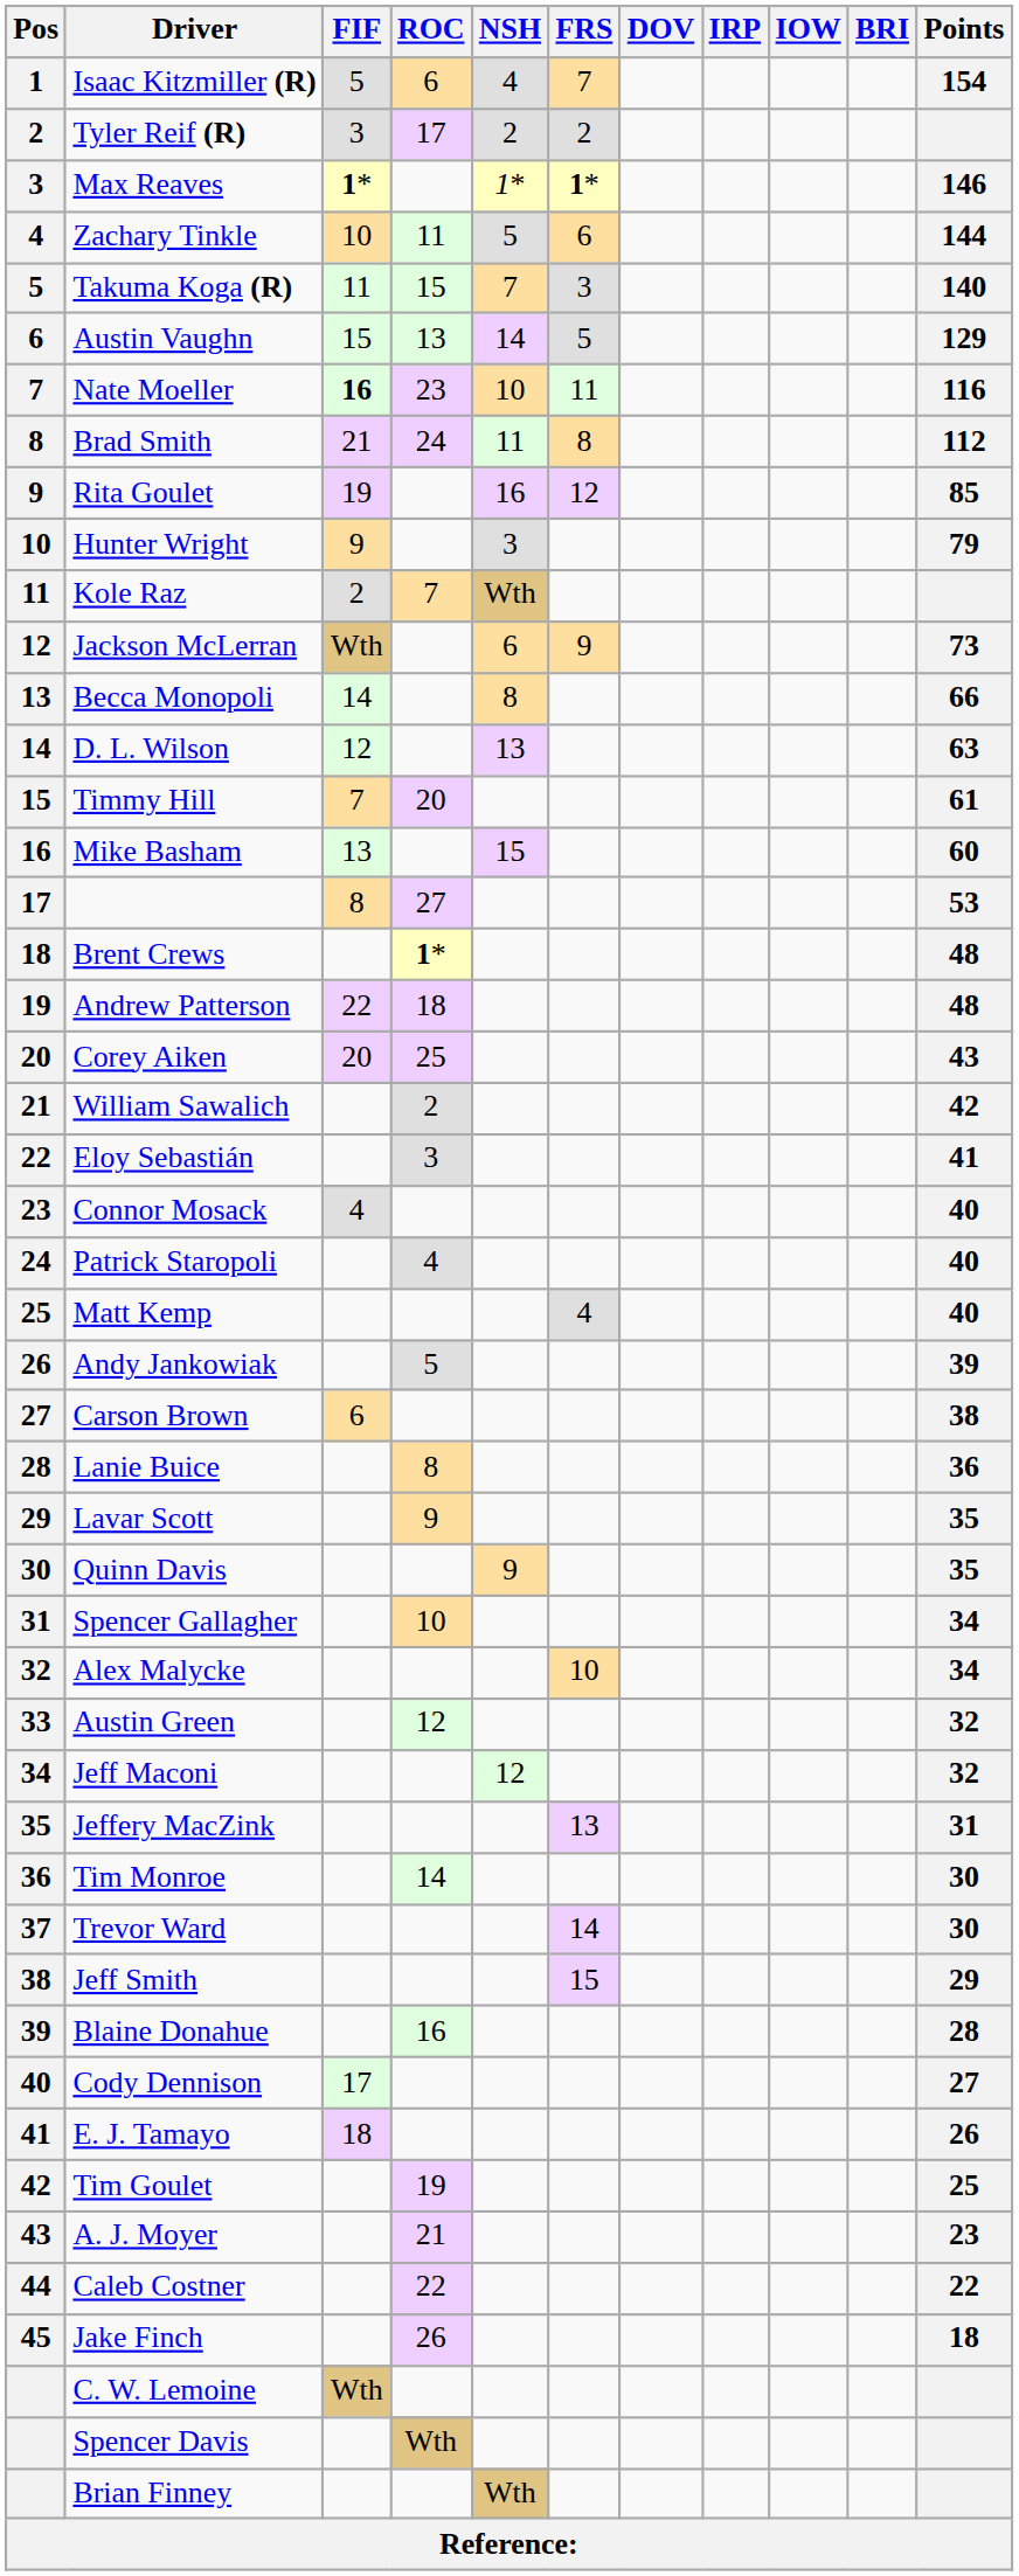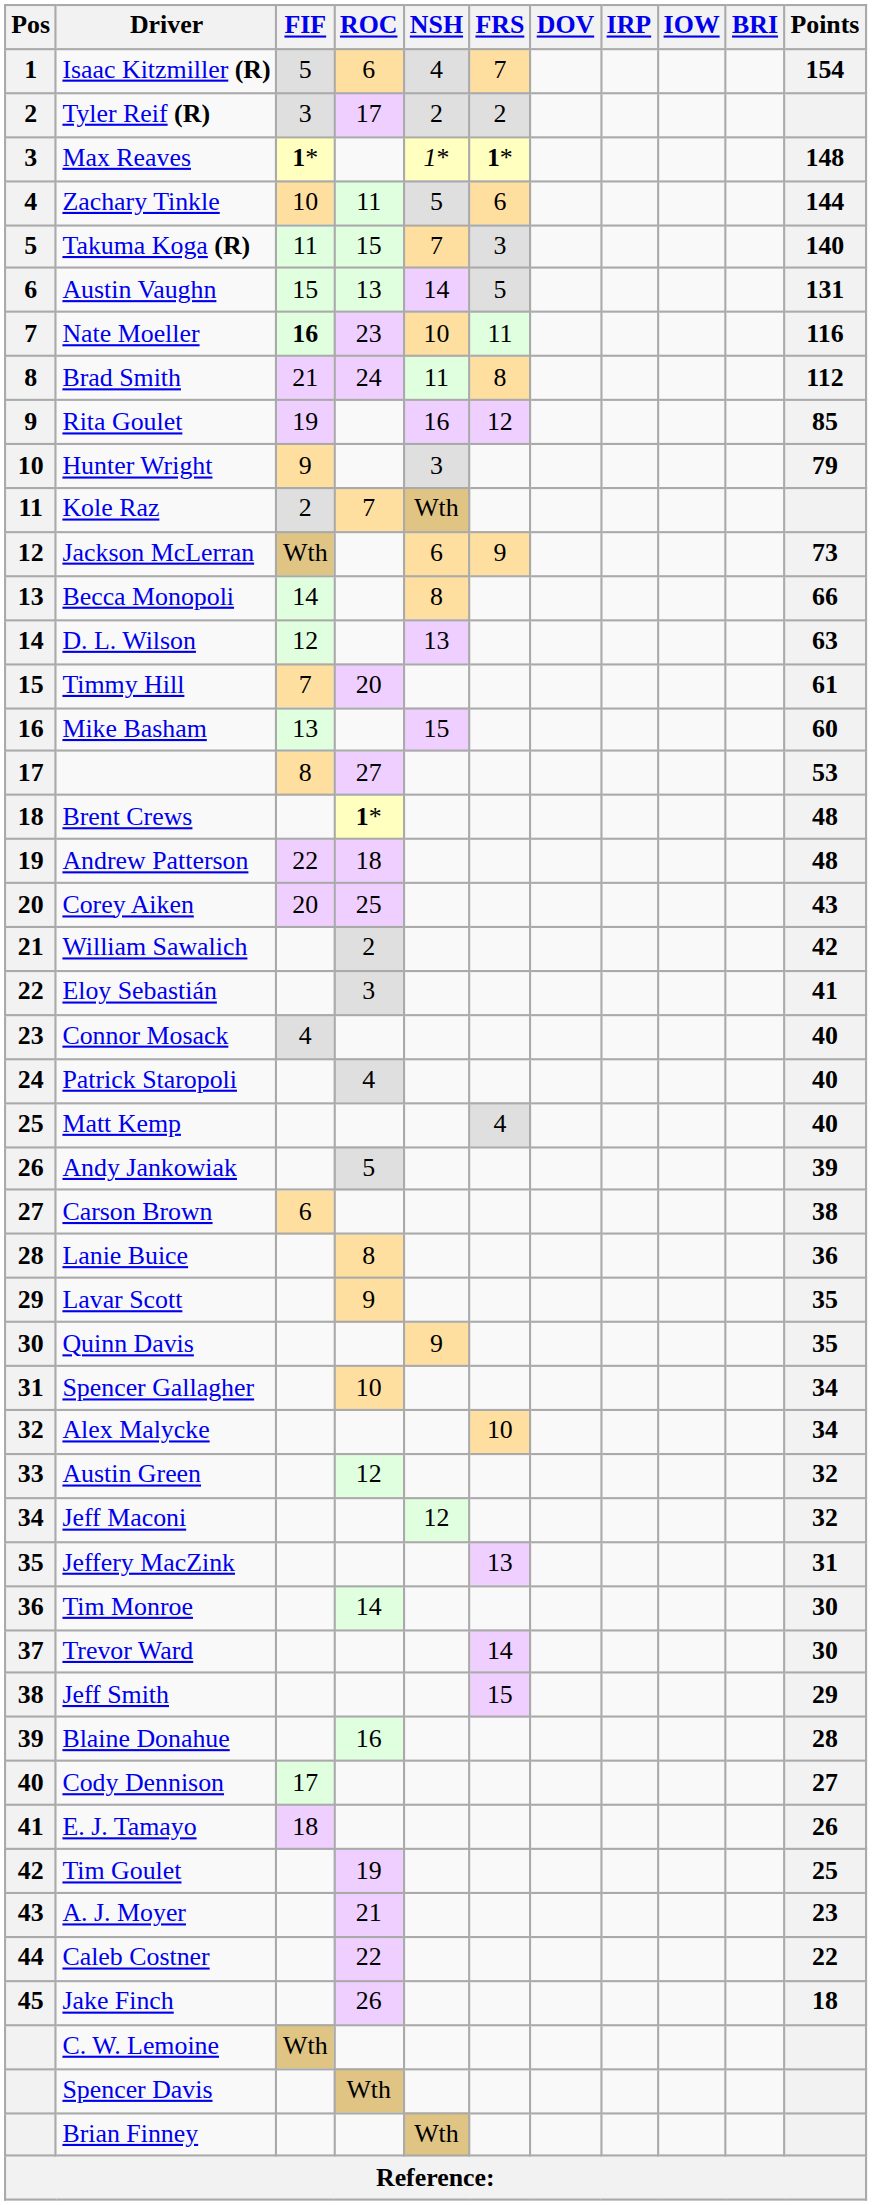 <table class="wikitable" style="font-size:77%; text-align:center;">
 <tr>
 <th valign="middle">Pos</th>
 <th valign="middle">Driver</th>
 <th><a href='#'>FIF</a></th>
 <th><a href='#'>ROC</a></th>
 <th><a href='#'>NSH</a></th>
 <th><a href='#'>FRS</a></th>
 <th><a href='#'>DOV</a></th>
 <th><a href='#'>IRP</a></th>
 <th><a href='#'>IOW</a></th>
 <th><a href='#'>BRI</a></th>
 <th valign="middle">Points</th>
 </tr>
 <tr>
 <th>1</th>
 <td align="left"><a href='#'>Isaac Kitzmiller</a> <strong>(R)</strong></td>
 <td style="background:#DFDFDF;">5</td>
 <td style="background:#FFDF9F;">6</td>
 <td style="background:#DFDFDF;">4</td>
 <td style="background:#FFDF9F;">7</td>
 <td></td>
 <td></td>
 <td></td>
 <td></td>
 <th>154</th>
 </tr>
 <tr>
 <th>2</th>
 <td align="left"><a href='#'>Tyler Reif</a> <strong>(R)</strong></td>
 <td style="background:#DFDFDF;">3</td>
 <td style="background:#EFCFFF;">17</td>
 <td style="background:#DFDFDF;">2</td>
 <td style="background:#DFDFDF;">2</td>
 <td></td>
 <td></td>
 <td></td>
 <td></td>
 <th></th>
 </tr>
 <tr>
 <th>3</th>
 <td align="left"><a href='#'>Max Reaves</a></td>
 <td style="background:#FFFFBF;"><strong>1</strong>*</td>
 <td></td>
 <td style="background:#FFFFBF;"><em>1</em>*</td>
 <td style="background:#FFFFBF;"><strong>1</strong>*</td>
 <td></td>
 <td></td>
 <td></td>
 <td></td>
-<th>146</th>
+<th>148</th>
 </tr>
 <tr>
 <th>4</th>
 <td align="left"><a href='#'>Zachary Tinkle</a></td>
 <td style="background:#FFDF9F;">10</td>
 <td style="background:#DFFFDF;">11</td>
 <td style="background:#DFDFDF;">5</td>
 <td style="background:#FFDF9F;">6</td>
 <td></td>
 <td></td>
 <td></td>
 <td></td>
 <th>144</th>
 </tr>
 <tr>
 <th>5</th>
 <td align="left"><a href='#'>Takuma Koga</a> <strong>(R)</strong></td>
 <td style="background:#DFFFDF;">11</td>
 <td style="background:#DFFFDF;">15</td>
 <td style="background:#FFDF9F;">7</td>
 <td style="background:#DFDFDF;">3</td>
 <td></td>
 <td></td>
 <td></td>
 <td></td>
 <th>140</th>
 </tr>
 <tr>
 <th>6</th>
 <td align="left"><a href='#'>Austin Vaughn</a></td>
 <td style="background:#DFFFDF;">15</td>
 <td style="background:#DFFFDF;">13</td>
 <td style="background:#EFCFFF;">14</td>
 <td style="background:#DFDFDF;">5</td>
 <td></td>
 <td></td>
 <td></td>
 <td></td>
-<th>129</th>
+<th>131</th>
 </tr>
 <tr>
 <th>7</th>
 <td align="left"><a href='#'>Nate Moeller</a></td>
 <td style="background:#DFFFDF;"><strong>16</strong></td>
 <td style="background:#EFCFFF;">23</td>
 <td style="background:#FFDF9F;">10</td>
 <td style="background:#DFFFDF;">11</td>
 <td></td>
 <td></td>
 <td></td>
 <td></td>
 <th>116</th>
 </tr>
 <tr>
 <th>8</th>
 <td align="left"><a href='#'>Brad Smith</a></td>
 <td style="background:#EFCFFF;">21</td>
 <td style="background:#EFCFFF;">24</td>
 <td style="background:#DFFFDF;">11</td>
 <td style="background:#FFDF9F;">8</td>
 <td></td>
 <td></td>
 <td></td>
 <td></td>
 <th>112</th>
 </tr>
 <tr>
 <th>9</th>
 <td align="left"><a href='#'>Rita Goulet</a></td>
 <td style="background:#EFCFFF;">19</td>
 <td></td>
 <td style="background:#EFCFFF;">16</td>
 <td style="background:#EFCFFF;">12</td>
 <td></td>
 <td></td>
 <td></td>
 <td></td>
 <th>85</th>
 </tr>
 <tr>
 <th>10</th>
 <td align="left"><a href='#'>Hunter Wright</a></td>
 <td style="background:#FFDF9F;">9</td>
 <td></td>
 <td style="background:#DFDFDF;">3</td>
 <td></td>
 <td></td>
 <td></td>
 <td></td>
 <td></td>
 <th>79</th>
 </tr>
 <tr>
 <th>11</th>
 <td align="left"><a href='#'>Kole Raz</a></td>
 <td style="background:#DFDFDF;">2</td>
 <td style="background:#FFDF9F;">7</td>
 <td style="background:#DFC484;">Wth</td>
 <td></td>
 <td></td>
 <td></td>
 <td></td>
 <td></td>
 <th></th>
 </tr>
 <tr>
 <th>12</th>
 <td align="left"><a href='#'>Jackson McLerran</a></td>
 <td style="background:#DFC484;">Wth</td>
 <td></td>
 <td style="background:#FFDF9F;">6</td>
 <td style="background:#FFDF9F;">9</td>
 <td></td>
 <td></td>
 <td></td>
 <td></td>
 <th>73</th>
 </tr>
 <tr>
 <th>13</th>
 <td align="left"><a href='#'>Becca Monopoli</a></td>
 <td style="background:#DFFFDF;">14</td>
 <td></td>
 <td style="background:#FFDF9F;">8</td>
 <td></td>
 <td></td>
 <td></td>
 <td></td>
 <td></td>
 <th>66</th>
 </tr>
 <tr>
 <th>14</th>
 <td align="left"><a href='#'>D. L. Wilson</a></td>
 <td style="background:#DFFFDF;">12</td>
 <td></td>
 <td style="background:#EFCFFF;">13</td>
 <td></td>
 <td></td>
 <td></td>
 <td></td>
 <td></td>
 <th>63</th>
 </tr>
 <tr>
 <th>15</th>
 <td align="left"><a href='#'>Timmy Hill</a></td>
 <td style="background:#FFDF9F;">7</td>
 <td style="background:#EFCFFF;">20</td>
 <td></td>
 <td></td>
 <td></td>
 <td></td>
 <td></td>
 <td></td>
 <th>61</th>
 </tr>
 <tr>
 <th>16</th>
 <td align="left"><a href='#'>Mike Basham</a></td>
 <td style="background:#DFFFDF;">13</td>
 <td></td>
 <td style="background:#EFCFFF;">15</td>
 <td></td>
 <td></td>
 <td></td>
 <td></td>
 <td></td>
 <th>60</th>
 </tr>
 <tr>
 <th>17</th>
 <td align="left"></td>
 <td style="background:#FFDF9F;">8</td>
 <td style="background:#EFCFFF;">27</td>
 <td></td>
 <td></td>
 <td></td>
 <td></td>
 <td></td>
 <td></td>
 <th>53</th>
 </tr>
 <tr>
 <th>18</th>
 <td align="left"><a href='#'>Brent Crews</a></td>
 <td></td>
 <td style="background:#FFFFBF;"><strong>1</strong>*</td>
 <td></td>
 <td></td>
 <td></td>
 <td></td>
 <td></td>
 <td></td>
 <th>48</th>
 </tr>
 <tr>
 <th>19</th>
 <td align="left"><a href='#'>Andrew Patterson</a></td>
 <td style="background:#EFCFFF;">22</td>
 <td style="background:#EFCFFF;">18</td>
 <td></td>
 <td></td>
 <td></td>
 <td></td>
 <td></td>
 <td></td>
 <th>48</th>
 </tr>
 <tr>
 <th>20</th>
 <td align="left"><a href='#'>Corey Aiken</a></td>
 <td style="background:#EFCFFF;">20</td>
 <td style="background:#EFCFFF;">25</td>
 <td></td>
 <td></td>
 <td></td>
 <td></td>
 <td></td>
 <td></td>
 <th>43</th>
 </tr>
 <tr>
 <th>21</th>
 <td align="left"><a href='#'>William Sawalich</a></td>
 <td></td>
 <td style="background:#DFDFDF;">2</td>
 <td></td>
 <td></td>
 <td></td>
 <td></td>
 <td></td>
 <td></td>
 <th>42</th>
 </tr>
 <tr>
 <th>22</th>
 <td align="left"><a href='#'>Eloy Sebastián</a></td>
 <td></td>
 <td style="background:#DFDFDF;">3</td>
 <td></td>
 <td></td>
 <td></td>
 <td></td>
 <td></td>
 <td></td>
 <th>41</th>
 </tr>
 <tr>
 <th>23</th>
 <td align="left"><a href='#'>Connor Mosack</a></td>
 <td style="background:#DFDFDF;">4</td>
 <td></td>
 <td></td>
 <td></td>
 <td></td>
 <td></td>
 <td></td>
 <td></td>
 <th>40</th>
 </tr>
 <tr>
 <th>24</th>
 <td align="left"><a href='#'>Patrick Staropoli</a></td>
 <td></td>
 <td style="background:#DFDFDF;">4</td>
 <td></td>
 <td></td>
 <td></td>
 <td></td>
 <td></td>
 <td></td>
 <th>40</th>
 </tr>
 <tr>
 <th>25</th>
 <td align="left"><a href='#'>Matt Kemp</a></td>
 <td></td>
 <td></td>
 <td></td>
 <td style="background:#DFDFDF;">4</td>
 <td></td>
 <td></td>
 <td></td>
 <td></td>
 <th>40</th>
 </tr>
 <tr>
 <th>26</th>
 <td align="left"><a href='#'>Andy Jankowiak</a></td>
 <td></td>
 <td style="background:#DFDFDF;">5</td>
 <td></td>
 <td></td>
 <td></td>
 <td></td>
 <td></td>
 <td></td>
 <th>39</th>
 </tr>
 <tr>
 <th>27</th>
 <td align="left"><a href='#'>Carson Brown</a></td>
 <td style="background:#FFDF9F;">6</td>
 <td></td>
 <td></td>
 <td></td>
 <td></td>
 <td></td>
 <td></td>
 <td></td>
 <th>38</th>
 </tr>
 <tr>
 <th>28</th>
 <td align="left"><a href='#'>Lanie Buice</a></td>
 <td></td>
 <td style="background:#FFDF9F;">8</td>
 <td></td>
 <td></td>
 <td></td>
 <td></td>
 <td></td>
 <td></td>
 <th>36</th>
 </tr>
 <tr>
 <th>29</th>
 <td align="left"><a href='#'>Lavar Scott</a></td>
 <td></td>
 <td style="background:#FFDF9F;">9</td>
 <td></td>
 <td></td>
 <td></td>
 <td></td>
 <td></td>
 <td></td>
 <th>35</th>
 </tr>
 <tr>
 <th>30</th>
 <td align="left"><a href='#'>Quinn Davis</a></td>
 <td></td>
 <td></td>
 <td style="background:#FFDF9F;">9</td>
 <td></td>
 <td></td>
 <td></td>
 <td></td>
 <td></td>
 <th>35</th>
 </tr>
 <tr>
 <th>31</th>
 <td align="left"><a href='#'>Spencer Gallagher</a></td>
 <td></td>
 <td style="background:#FFDF9F;">10</td>
 <td></td>
 <td></td>
 <td></td>
 <td></td>
 <td></td>
 <td></td>
 <th>34</th>
 </tr>
 <tr>
 <th>32</th>
 <td align="left"><a href='#'>Alex Malycke</a></td>
 <td></td>
 <td></td>
 <td></td>
 <td style="background:#FFDF9F;">10</td>
 <td></td>
 <td></td>
 <td></td>
 <td></td>
 <th>34</th>
 </tr>
 <tr>
 <th>33</th>
 <td align="left"><a href='#'>Austin Green</a></td>
 <td></td>
 <td style="background:#DFFFDF;">12</td>
 <td></td>
 <td></td>
 <td></td>
 <td></td>
 <td></td>
 <td></td>
 <th>32</th>
 </tr>
 <tr>
 <th>34</th>
 <td align="left"><a href='#'>Jeff Maconi</a></td>
 <td></td>
 <td></td>
 <td style="background:#DFFFDF;">12</td>
 <td></td>
 <td></td>
 <td></td>
 <td></td>
 <td></td>
 <th>32</th>
 </tr>
 <tr>
 <th>35</th>
 <td align="left"><a href='#'>Jeffery MacZink</a></td>
 <td></td>
 <td></td>
 <td></td>
 <td style="background:#EFCFFF;">13</td>
 <td></td>
 <td></td>
 <td></td>
 <td></td>
 <th>31</th>
 </tr>
 <tr>
 <th>36</th>
 <td align="left"><a href='#'>Tim Monroe</a></td>
 <td></td>
 <td style="background:#DFFFDF;">14</td>
 <td></td>
 <td></td>
 <td></td>
 <td></td>
 <td></td>
 <td></td>
 <th>30</th>
 </tr>
 <tr>
 <th>37</th>
 <td align="left"><a href='#'>Trevor Ward</a></td>
 <td></td>
 <td></td>
 <td></td>
 <td style="background:#EFCFFF;">14</td>
 <td></td>
 <td></td>
 <td></td>
 <td></td>
 <th>30</th>
 </tr>
 <tr>
 <th>38</th>
 <td align="left"><a href='#'>Jeff Smith</a></td>
 <td></td>
 <td></td>
 <td></td>
 <td style="background:#EFCFFF;">15</td>
 <td></td>
 <td></td>
 <td></td>
 <td></td>
 <th>29</th>
 </tr>
 <tr>
 <th>39</th>
 <td align="left"><a href='#'>Blaine Donahue</a></td>
 <td></td>
 <td style="background:#DFFFDF;">16</td>
 <td></td>
 <td></td>
 <td></td>
 <td></td>
 <td></td>
 <td></td>
 <th>28</th>
 </tr>
 <tr>
 <th>40</th>
 <td align="left"><a href='#'>Cody Dennison</a></td>
 <td style="background:#DFFFDF;">17</td>
 <td></td>
 <td></td>
 <td></td>
 <td></td>
 <td></td>
 <td></td>
 <td></td>
 <th>27</th>
 </tr>
 <tr>
 <th>41</th>
 <td align="left"><a href='#'>E. J. Tamayo</a></td>
 <td style="background:#EFCFFF;">18</td>
 <td></td>
 <td></td>
 <td></td>
 <td></td>
 <td></td>
 <td></td>
 <td></td>
 <th>26</th>
 </tr>
 <tr>
 <th>42</th>
 <td align="left"><a href='#'>Tim Goulet</a></td>
 <td></td>
 <td style="background:#EFCFFF;">19</td>
 <td></td>
 <td></td>
 <td></td>
 <td></td>
 <td></td>
 <td></td>
 <th>25</th>
 </tr>
 <tr>
 <th>43</th>
 <td align="left"><a href='#'>A. J. Moyer</a></td>
 <td></td>
 <td style="background:#EFCFFF;">21</td>
 <td></td>
 <td></td>
 <td></td>
 <td></td>
 <td></td>
 <td></td>
 <th>23</th>
 </tr>
 <tr>
 <th>44</th>
 <td align="left"><a href='#'>Caleb Costner</a></td>
 <td></td>
 <td style="background:#EFCFFF;">22</td>
 <td></td>
 <td></td>
 <td></td>
 <td></td>
 <td></td>
 <td></td>
 <th>22</th>
 </tr>
 <tr>
 <th>45</th>
 <td align="left"><a href='#'>Jake Finch</a></td>
 <td></td>
 <td style="background:#EFCFFF;">26</td>
 <td></td>
 <td></td>
 <td></td>
 <td></td>
 <td></td>
 <td></td>
 <th>18</th>
 </tr>
 <tr>
 <th></th>
 <td align="left"><a href='#'>C. W. Lemoine</a></td>
 <td style="background:#DFC484;">Wth</td>
 <td></td>
 <td></td>
 <td></td>
 <td></td>
 <td></td>
 <td></td>
 <td></td>
 <th></th>
 </tr>
 <tr>
 <th></th>
 <td align="left"><a href='#'>Spencer Davis</a></td>
 <td></td>
 <td style="background:#DFC484;">Wth</td>
 <td></td>
 <td></td>
 <td></td>
 <td></td>
 <td></td>
 <td></td>
 <th></th>
 </tr>
 <tr>
 <th></th>
 <td align="left"><a href='#'>Brian Finney</a></td>
 <td></td>
 <td></td>
 <td style="background:#DFC484;">Wth</td>
 <td></td>
 <td></td>
 <td></td>
 <td></td>
 <td></td>
 <th></th>
 </tr>
 <tr>
 <th colspan="34">Reference:</th>
 </tr>
 </table>
